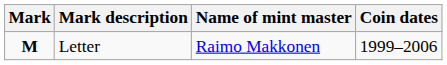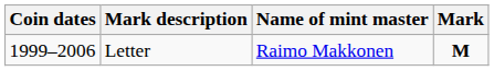 <table class="wikitable">
 <tr>
-<th>Mark</th>
+<th>Coin dates</th>
 <th>Mark description</th>
 <th>Name of mint master</th>
-<th>Coin dates</th>
+<th>Mark</th>
 </tr>
 <tr>
-<td style="text-align:center"><strong>M</strong></td>
+<td>1999–2006</td>
 <td>Letter</td>
 <td><a href='#'>Raimo Makkonen</a></td>
-<td>1999–2006</td>
+<td style="text-align:center"><strong>M</strong></td>
 </tr>
 </table>
